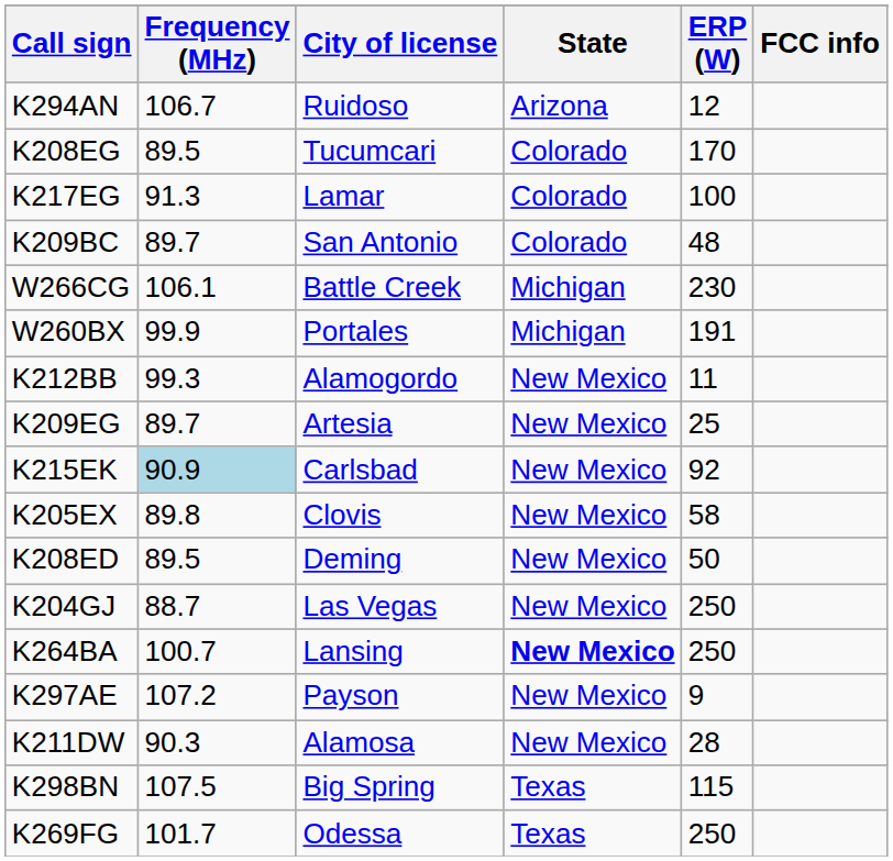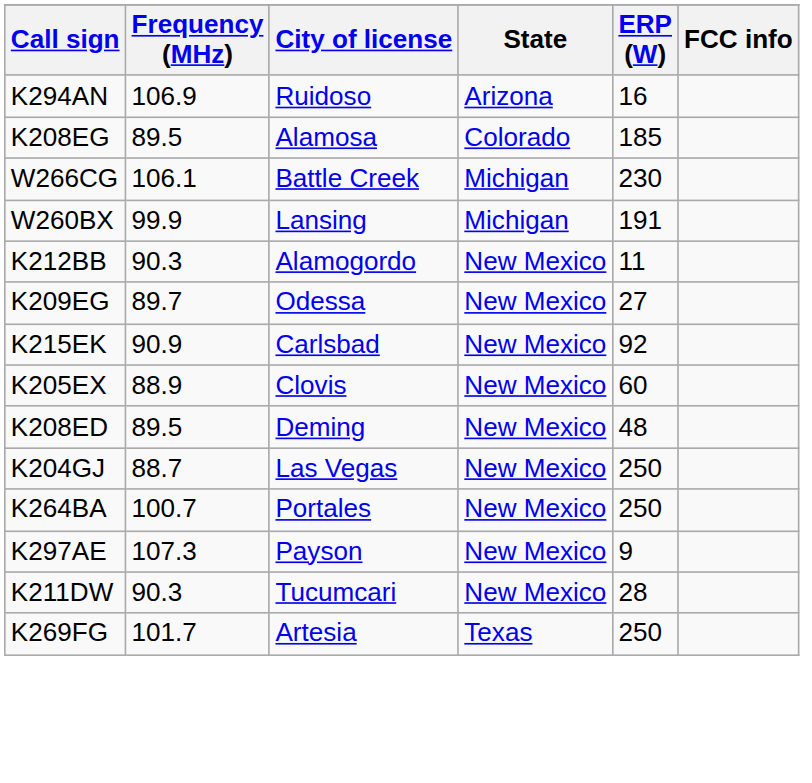 <table class="wikitable sortable">
 <tr>
 </tr>
 <tr>
 <th><a href='#'>Call sign</a></th>
 <th data-sort-type="number"><a href='#'>Frequency</a><br>(<a href='#'>MHz</a>)</th>
 <th><a href='#'>City of license</a></th>
 <th>State</th>
 <th data-sort-type="number"><a href='#'>ERP</a><br>(<a href='#'>W</a>)</th>
 <th class="unsortable">FCC info</th>
 </tr>
 <tr>
 <td>K294AN</td>
-<td>106.7</td>
+<td>106.9</td>
 <td><a href='#'>Ruidoso</a></td>
 <td><a href='#'>Arizona</a></td>
-<td>12</td>
+<td>16</td>
 <td></td>
 </tr>
 <tr>
 <td>K208EG</td>
 <td>89.5</td>
-<td><a href='#'>Tucumcari</a></td>
+<td><a href='#'>Alamosa</a></td>
 <td><a href='#'>Colorado</a></td>
-<td>170</td>
-<td></td>
-</tr>
-<tr>
-<td>K217EG</td>
-<td>91.3</td>
-<td><a href='#'>Lamar</a></td>
-<td><a href='#'>Colorado</a></td>
-<td>100</td>
-<td></td>
-</tr>
-<tr>
-<td>K209BC</td>
-<td>89.7</td>
-<td><a href='#'>San Antonio</a></td>
-<td><a href='#'>Colorado</a></td>
-<td>48</td>
+<td>185</td>
 <td></td>
 </tr>
 <tr>
 <td>W266CG</td>
 <td>106.1</td>
 <td><a href='#'>Battle Creek</a></td>
 <td><a href='#'>Michigan</a></td>
 <td>230</td>
 <td></td>
 </tr>
 <tr>
 <td>W260BX</td>
 <td>99.9</td>
-<td><a href='#'>Portales</a></td>
+<td><a href='#'>Lansing</a></td>
 <td><a href='#'>Michigan</a></td>
 <td>191</td>
 <td></td>
 </tr>
 <tr>
 <td>K212BB</td>
-<td>99.3</td>
+<td>90.3</td>
 <td><a href='#'>Alamogordo</a></td>
 <td><a href='#'>New Mexico</a></td>
 <td>11</td>
 <td></td>
 </tr>
 <tr>
 <td>K209EG</td>
 <td>89.7</td>
-<td><a href='#'>Artesia</a></td>
+<td><a href='#'>Odessa</a></td>
 <td><a href='#'>New Mexico</a></td>
-<td>25</td>
+<td>27</td>
 <td></td>
 </tr>
 <tr>
 <td>K215EK</td>
-<td style="background: lightblue;">90.9</td>
+<td>90.9</td>
 <td><a href='#'>Carlsbad</a></td>
 <td><a href='#'>New Mexico</a></td>
 <td>92</td>
 <td></td>
 </tr>
 <tr>
 <td>K205EX</td>
-<td>89.8</td>
+<td>88.9</td>
 <td><a href='#'>Clovis</a></td>
 <td><a href='#'>New Mexico</a></td>
-<td>58</td>
+<td>60</td>
 <td></td>
 </tr>
 <tr>
 <td>K208ED</td>
 <td>89.5</td>
 <td><a href='#'>Deming</a></td>
 <td><a href='#'>New Mexico</a></td>
-<td>50</td>
+<td>48</td>
 <td></td>
 </tr>
 <tr>
 <td>K204GJ</td>
 <td>88.7</td>
 <td><a href='#'>Las Vegas</a></td>
 <td><a href='#'>New Mexico</a></td>
 <td>250</td>
 <td></td>
 </tr>
 <tr>
 <td>K264BA</td>
 <td>100.7</td>
-<td><a href='#'>Lansing</a></td>
-<td><strong><a href='#'>New Mexico</a></strong></td>
+<td><a href='#'>Portales</a></td>
+<td><a href='#'>New Mexico</a></td>
 <td>250</td>
 <td></td>
 </tr>
 <tr>
 <td>K297AE</td>
-<td>107.2</td>
+<td>107.3</td>
 <td><a href='#'>Payson</a></td>
 <td><a href='#'>New Mexico</a></td>
 <td>9</td>
 <td></td>
 </tr>
 <tr>
 <td>K211DW</td>
 <td>90.3</td>
-<td><a href='#'>Alamosa</a></td>
+<td><a href='#'>Tucumcari</a></td>
 <td><a href='#'>New Mexico</a></td>
 <td>28</td>
 <td></td>
 </tr>
 <tr>
-<td>K298BN</td>
-<td>107.5</td>
-<td><a href='#'>Big Spring</a></td>
-<td><a href='#'>Texas</a></td>
-<td>115</td>
-<td></td>
-</tr>
-<tr>
 <td>K269FG</td>
 <td>101.7</td>
-<td><a href='#'>Odessa</a></td>
+<td><a href='#'>Artesia</a></td>
 <td><a href='#'>Texas</a></td>
 <td>250</td>
 <td></td>
 </tr>
 </table>
